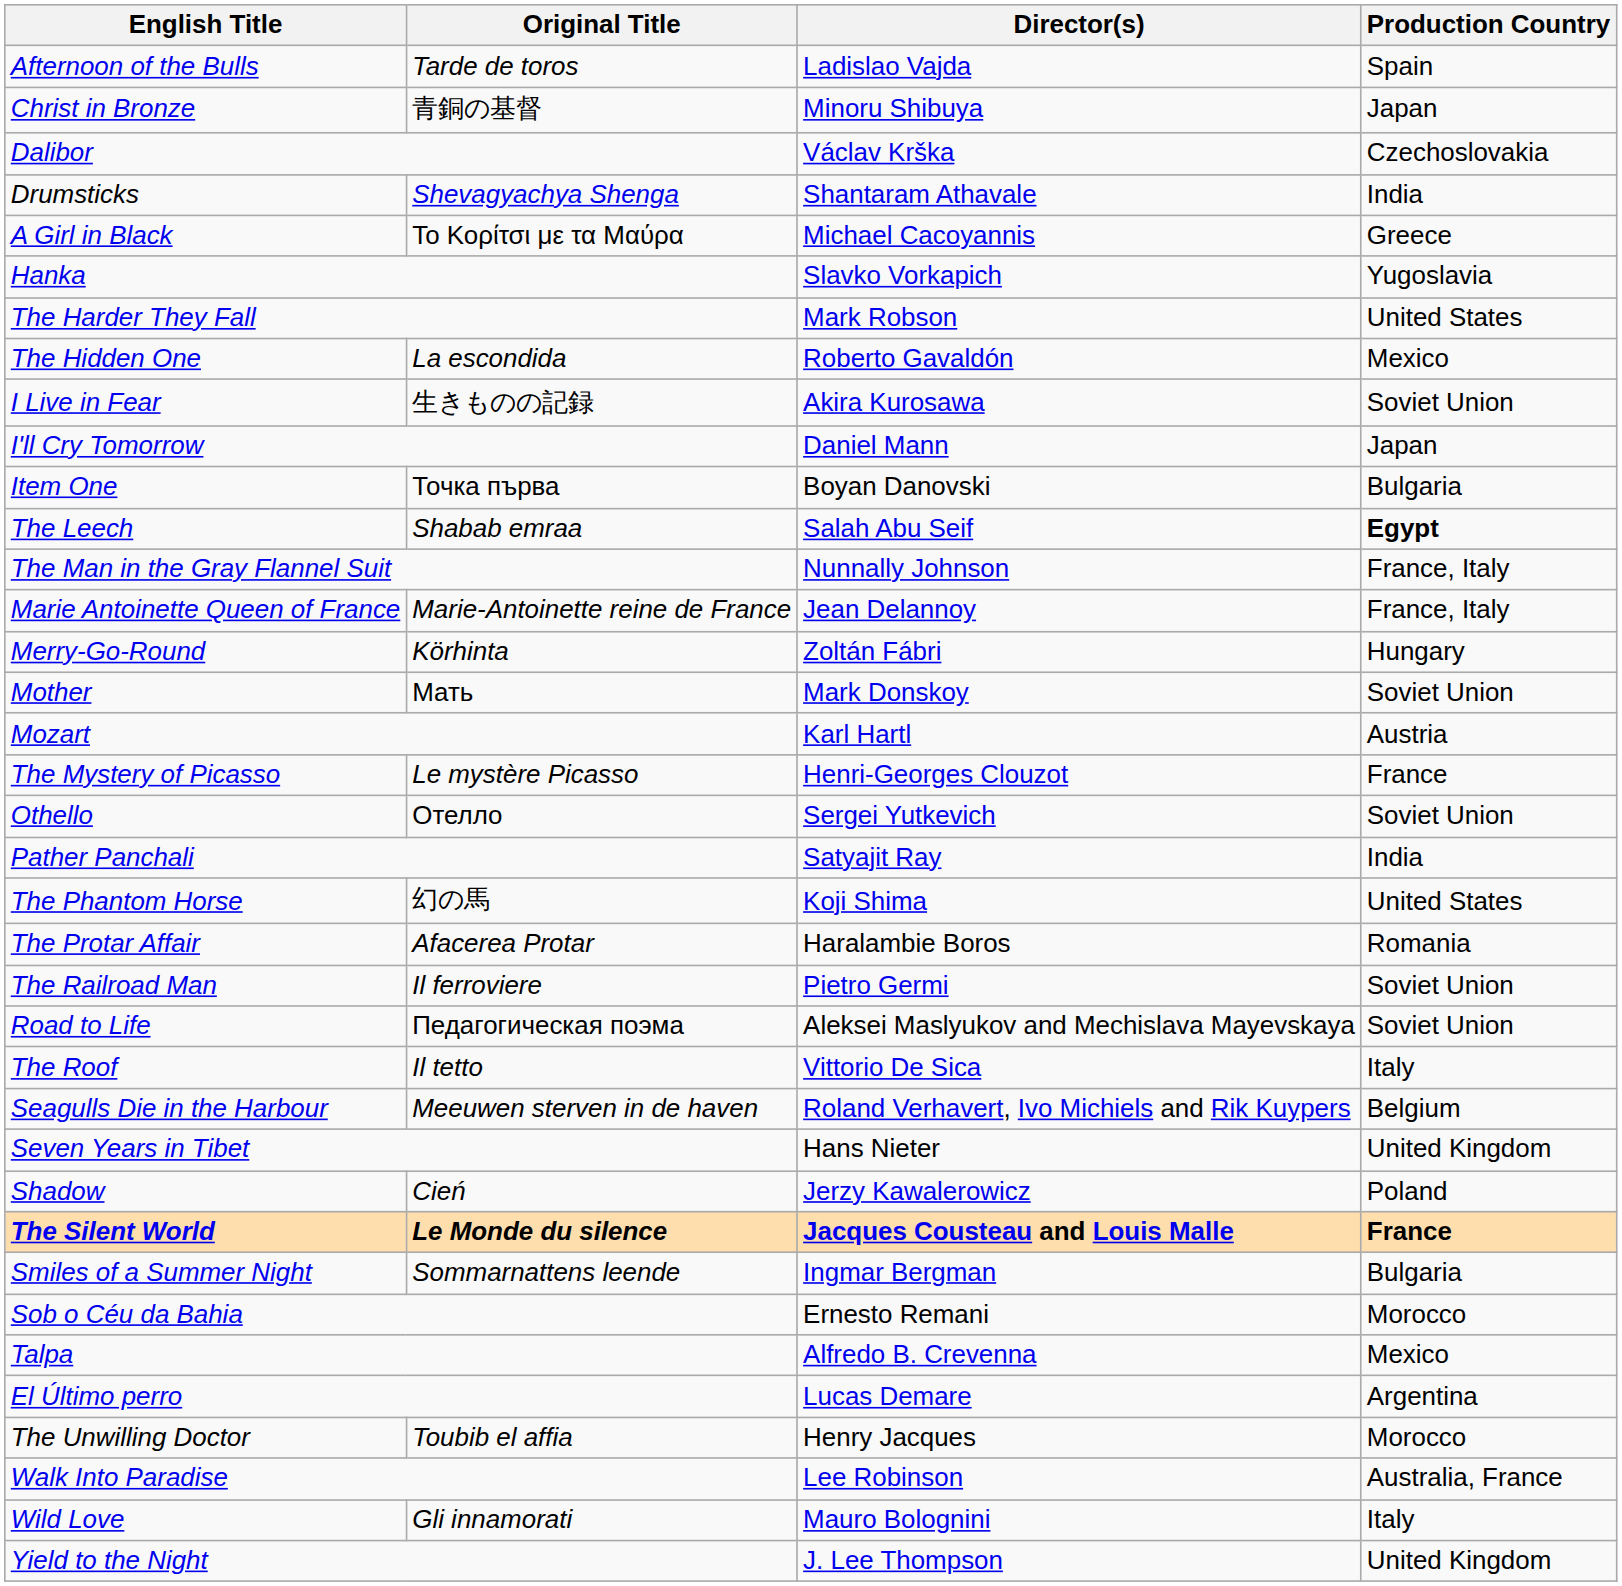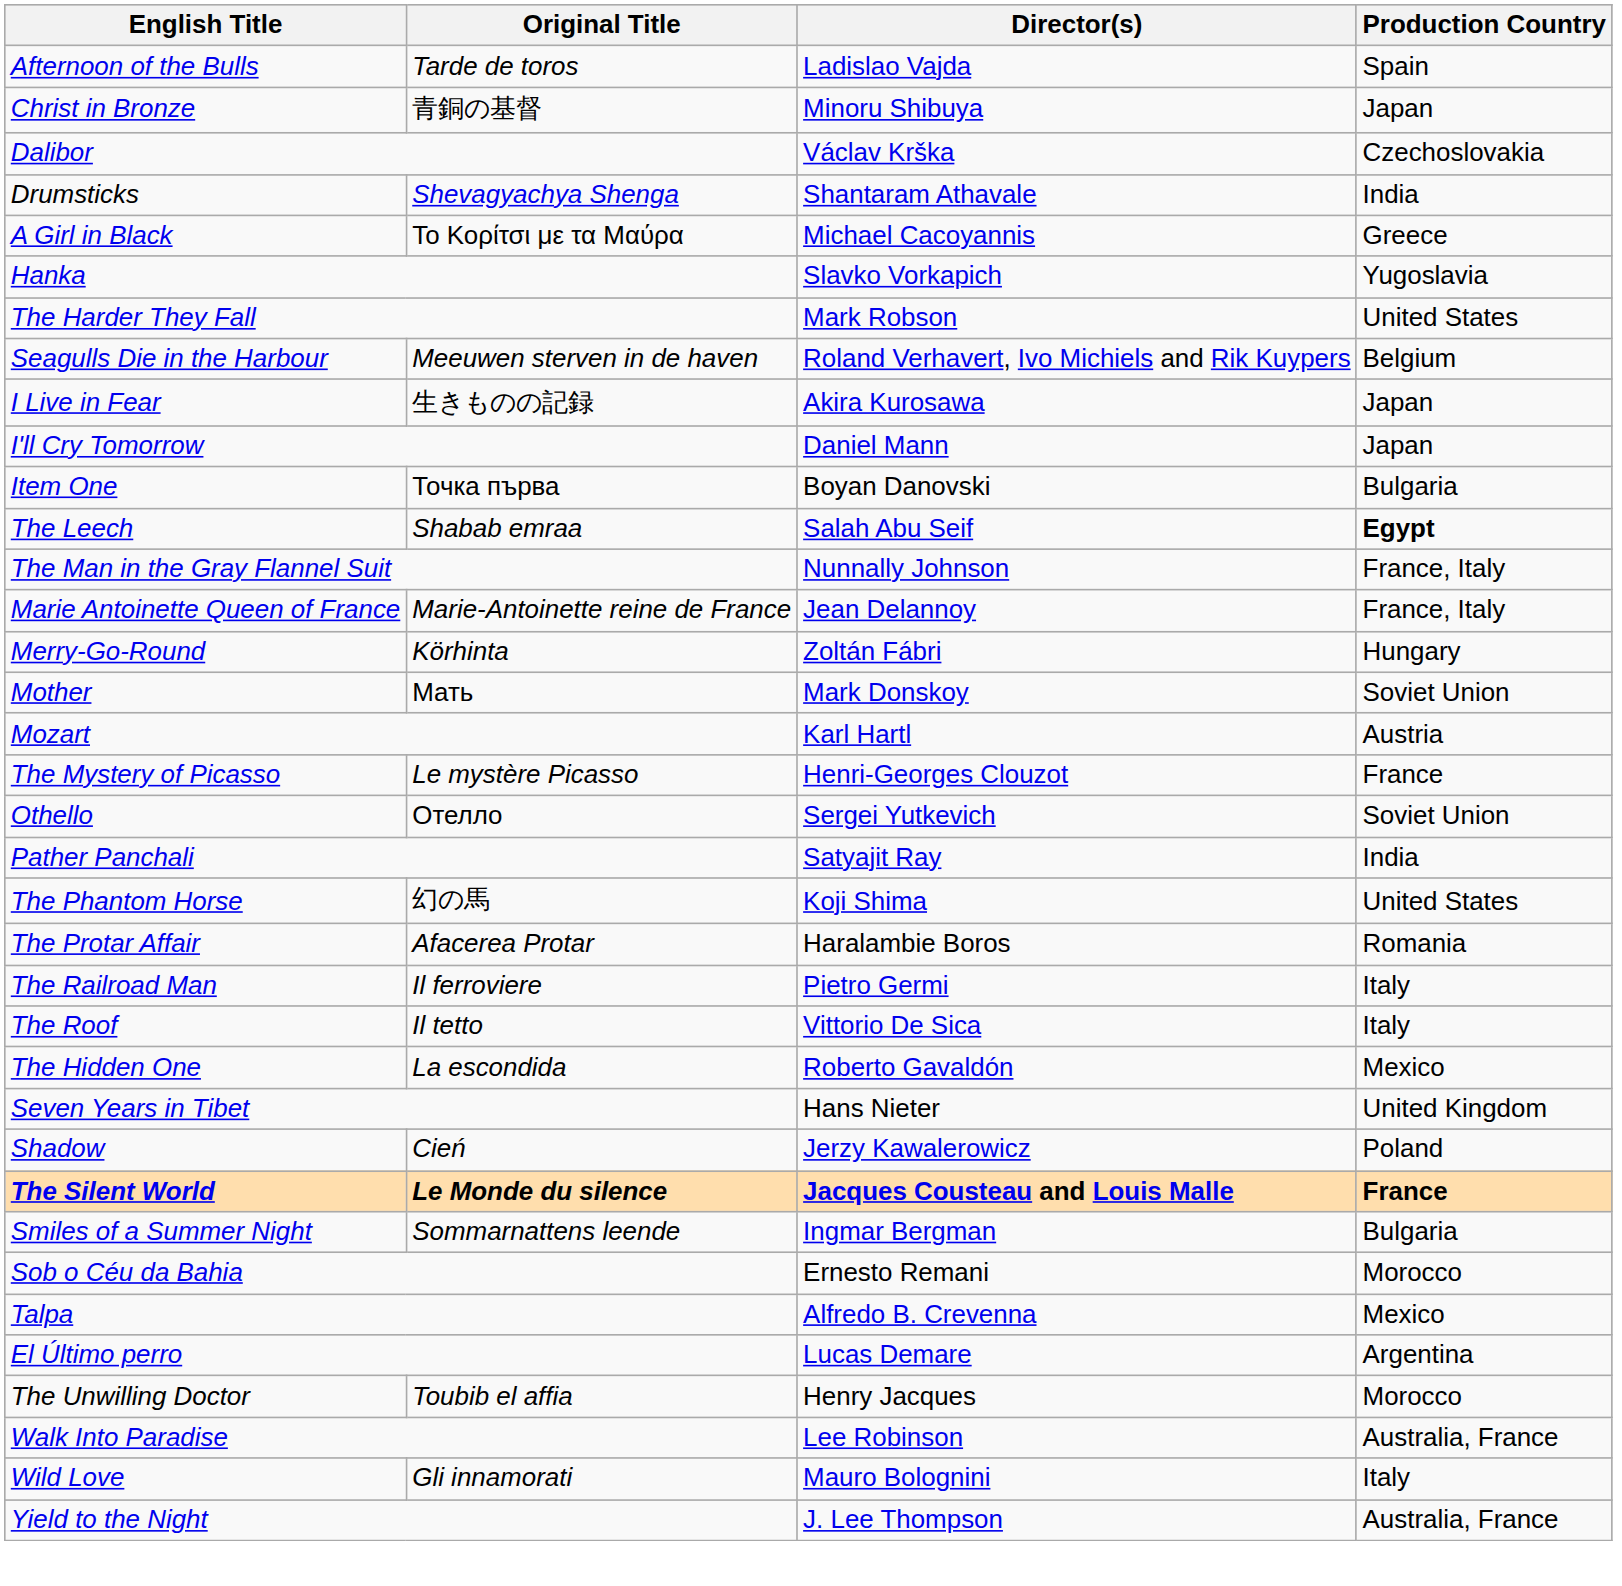 <table class="wikitable">
 <tr>
 <th>English Title</th>
 <th>Original Title</th>
 <th>Director(s)</th>
 <th>Production Country</th>
 </tr>
 <tr>
 <td><em><a href='#'>Afternoon of the Bulls</a></em></td>
 <td><em>Tarde de toros</em></td>
 <td><a href='#'>Ladislao Vajda</a></td>
 <td>Spain</td>
 </tr>
 <tr>
 <td><em><a href='#'>Christ in Bronze</a></em></td>
 <td>青銅の基督</td>
 <td><a href='#'>Minoru Shibuya</a></td>
 <td>Japan</td>
 </tr>
 <tr>
 <td colspan="2"><em><a href='#'>Dalibor</a></em></td>
 <td><a href='#'>Václav Krška</a></td>
 <td>Czechoslovakia</td>
 </tr>
 <tr>
 <td><em>Drumsticks</em></td>
 <td><em><a href='#'>Shevagyachya Shenga</a></em></td>
 <td><a href='#'>Shantaram Athavale</a></td>
 <td>India</td>
 </tr>
 <tr>
 <td><em><a href='#'>A Girl in Black</a></em></td>
 <td>Το Κορίτσι με τα Μαύρα</td>
 <td><a href='#'>Michael Cacoyannis</a></td>
 <td>Greece</td>
 </tr>
 <tr>
 <td colspan="2"><em><a href='#'>Hanka</a></em></td>
 <td><a href='#'>Slavko Vorkapich</a></td>
 <td>Yugoslavia</td>
 </tr>
 <tr>
 <td colspan="2"><em><a href='#'>The Harder They Fall</a></em></td>
 <td><a href='#'>Mark Robson</a></td>
 <td>United States</td>
 </tr>
 <tr>
-<td><em><a href='#'>The Hidden One</a></em></td>
-<td><em>La escondida</em></td>
-<td><a href='#'>Roberto Gavaldón</a></td>
-<td>Mexico</td>
+<td><em><a href='#'>Seagulls Die in the Harbour</a></em></td>
+<td><em>Meeuwen sterven in de haven</em></td>
+<td><a href='#'>Roland Verhavert</a>, <a href='#'>Ivo Michiels</a> and <a href='#'>Rik Kuypers</a></td>
+<td>Belgium</td>
 </tr>
 <tr>
 <td><em><a href='#'>I Live in Fear</a></em></td>
 <td>生きものの記録</td>
 <td><a href='#'>Akira Kurosawa</a></td>
-<td>Soviet Union</td>
+<td>Japan</td>
 </tr>
 <tr>
 <td colspan="2"><em><a href='#'>I'll Cry Tomorrow</a></em></td>
 <td><a href='#'>Daniel Mann</a></td>
 <td>Japan</td>
 </tr>
 <tr>
 <td><em><a href='#'>Item One</a></em></td>
 <td>Точка първа</td>
 <td>Boyan Danovski</td>
 <td>Bulgaria</td>
 </tr>
 <tr>
 <td><em><a href='#'>The Leech</a></em></td>
 <td><em>Shabab emraa</em></td>
 <td><a href='#'>Salah Abu Seif</a></td>
 <td><strong>Egypt</strong></td>
 </tr>
 <tr>
 <td colspan="2"><em><a href='#'>The Man in the Gray Flannel Suit</a></em></td>
 <td><a href='#'>Nunnally Johnson</a></td>
 <td>France, Italy</td>
 </tr>
 <tr>
 <td><em><a href='#'>Marie Antoinette Queen of France</a></em></td>
 <td><em>Marie-Antoinette reine de France</em></td>
 <td><a href='#'>Jean Delannoy</a></td>
 <td>France, Italy</td>
 </tr>
 <tr>
 <td><em><a href='#'>Merry-Go-Round</a></em></td>
 <td><em>Körhinta</em></td>
 <td><a href='#'>Zoltán Fábri</a></td>
 <td>Hungary</td>
 </tr>
 <tr>
 <td><em><a href='#'>Mother</a></em></td>
 <td>Мать</td>
 <td><a href='#'>Mark Donskoy</a></td>
 <td>Soviet Union</td>
 </tr>
 <tr>
 <td colspan="2"><em><a href='#'>Mozart</a></em></td>
 <td><a href='#'>Karl Hartl</a></td>
 <td>Austria</td>
 </tr>
 <tr>
 <td><em><a href='#'>The Mystery of Picasso</a></em></td>
 <td><em>Le mystère Picasso</em></td>
 <td><a href='#'>Henri-Georges Clouzot</a></td>
 <td>France</td>
 </tr>
 <tr>
 <td><em><a href='#'>Othello</a></em></td>
 <td>Отелло</td>
 <td><a href='#'>Sergei Yutkevich</a></td>
 <td>Soviet Union</td>
 </tr>
 <tr>
 <td colspan="2"><em><a href='#'>Pather Panchali</a></em></td>
 <td><a href='#'>Satyajit Ray</a></td>
 <td>India</td>
 </tr>
 <tr>
 <td><em><a href='#'>The Phantom Horse</a></em></td>
 <td>幻の馬</td>
 <td><a href='#'>Koji Shima</a></td>
 <td>United States</td>
 </tr>
 <tr>
 <td><em><a href='#'>The Protar Affair</a></em></td>
 <td><em>Afacerea Protar</em></td>
 <td>Haralambie Boros</td>
 <td>Romania</td>
 </tr>
 <tr>
 <td><em><a href='#'>The Railroad Man</a></em></td>
 <td><em>Il ferroviere</em></td>
 <td><a href='#'>Pietro Germi</a></td>
-<td>Soviet Union</td>
-</tr>
-<tr>
-<td><em><a href='#'>Road to Life</a></em></td>
-<td>Педагогическая поэма</td>
-<td>Aleksei Maslyukov and Mechislava Mayevskaya</td>
-<td>Soviet Union</td>
+<td>Italy</td>
 </tr>
 <tr>
 <td><em><a href='#'>The Roof</a></em></td>
 <td><em>Il tetto</em></td>
 <td><a href='#'>Vittorio De Sica</a></td>
 <td>Italy</td>
 </tr>
 <tr>
-<td><em><a href='#'>Seagulls Die in the Harbour</a></em></td>
-<td><em>Meeuwen sterven in de haven</em></td>
-<td><a href='#'>Roland Verhavert</a>, <a href='#'>Ivo Michiels</a> and <a href='#'>Rik Kuypers</a></td>
-<td>Belgium</td>
+<td><em><a href='#'>The Hidden One</a></em></td>
+<td><em>La escondida</em></td>
+<td><a href='#'>Roberto Gavaldón</a></td>
+<td>Mexico</td>
 </tr>
 <tr>
 <td colspan="2"><em><a href='#'>Seven Years in Tibet</a></em></td>
 <td>Hans Nieter</td>
 <td>United Kingdom</td>
 </tr>
 <tr>
 <td><em><a href='#'>Shadow</a></em></td>
 <td><em>Cień</em></td>
 <td><a href='#'>Jerzy Kawalerowicz</a></td>
 <td>Poland</td>
 </tr>
 <tr style="background:#FFDEAD;">
 <td><strong><em><a href='#'>The Silent World</a></em></strong></td>
 <td><strong><em>Le Monde du silence</em></strong></td>
 <td><strong><a href='#'>Jacques Cousteau</a> and <a href='#'>Louis Malle</a></strong></td>
 <td><strong>France</strong></td>
 </tr>
 <tr>
 <td><em><a href='#'>Smiles of a Summer Night</a></em></td>
 <td><em>Sommarnattens leende</em></td>
 <td><a href='#'>Ingmar Bergman</a></td>
 <td>Bulgaria</td>
 </tr>
 <tr>
 <td colspan="2"><em><a href='#'>Sob o Céu da Bahia</a></em></td>
 <td>Ernesto Remani</td>
 <td>Morocco</td>
 </tr>
 <tr>
 <td colspan="2"><em><a href='#'>Talpa</a></em></td>
 <td><a href='#'>Alfredo B. Crevenna</a></td>
 <td>Mexico</td>
 </tr>
 <tr>
 <td colspan="2"><em><a href='#'>El Último perro</a></em></td>
 <td><a href='#'>Lucas Demare</a></td>
 <td>Argentina</td>
 </tr>
 <tr>
 <td><em>The Unwilling Doctor</em></td>
 <td><em>Toubib el affia</em></td>
 <td>Henry Jacques</td>
 <td>Morocco</td>
 </tr>
 <tr>
 <td colspan="2"><em><a href='#'>Walk Into Paradise</a></em></td>
 <td><a href='#'>Lee Robinson</a></td>
 <td>Australia, France</td>
 </tr>
 <tr>
 <td><em><a href='#'>Wild Love</a></em></td>
 <td><em>Gli innamorati</em></td>
 <td><a href='#'>Mauro Bolognini</a></td>
 <td>Italy</td>
 </tr>
 <tr>
 <td colspan="2"><em><a href='#'>Yield to the Night</a></em></td>
 <td><a href='#'>J. Lee Thompson</a></td>
-<td>United Kingdom</td>
+<td>Australia, France</td>
 </tr>
 </table>
